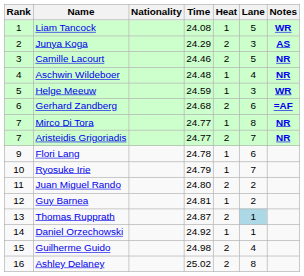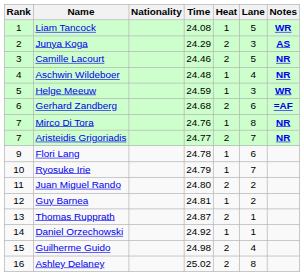 <table class="wikitable sortable" style="text-align:center">
 <tr>
 <th>Rank</th>
 <th>Name</th>
 <th>Nationality</th>
 <th>Time</th>
 <th>Heat</th>
 <th>Lane</th>
 <th>Notes</th>
 </tr>
 <tr bgcolor=ccffcc>
 <td>1</td>
 <td align=left><a href='#'>Liam Tancock</a></td>
 <td align=left></td>
 <td>24.08</td>
 <td>1</td>
 <td>5</td>
 <td><strong><a href='#'>WR</a></strong></td>
 </tr>
 <tr bgcolor=ccffcc>
 <td>2</td>
 <td align=left><a href='#'>Junya Koga</a></td>
 <td align=left></td>
 <td>24.29</td>
 <td>2</td>
 <td>3</td>
 <td><strong><a href='#'>AS</a></strong></td>
 </tr>
 <tr bgcolor=ccffcc>
 <td>3</td>
 <td align=left><a href='#'>Camille Lacourt</a></td>
 <td align=left></td>
 <td>24.46</td>
 <td>2</td>
 <td>5</td>
 <td><strong><a href='#'>NR</a></strong></td>
 </tr>
 <tr bgcolor=ccffcc>
 <td>4</td>
 <td align=left><a href='#'>Aschwin Wildeboer</a></td>
 <td align=left></td>
 <td>24.48</td>
 <td>1</td>
 <td>4</td>
 <td><strong><a href='#'>NR</a></strong></td>
 </tr>
 <tr bgcolor=ccffcc>
 <td>5</td>
 <td align=left><a href='#'>Helge Meeuw</a></td>
 <td align=left></td>
 <td>24.59</td>
 <td>1</td>
 <td>3</td>
 <td><strong><a href='#'>WR</a></strong></td>
 </tr>
 <tr bgcolor=ccffcc>
 <td>6</td>
 <td align=left><a href='#'>Gerhard Zandberg</a></td>
 <td align=left></td>
 <td>24.68</td>
 <td>2</td>
 <td>6</td>
 <td><strong><a href='#'>=AF</a></strong></td>
 </tr>
 <tr bgcolor=ccffcc>
 <td>7</td>
 <td align=left><a href='#'>Mirco Di Tora</a></td>
 <td align=left></td>
-<td>24.77</td>
+<td>24.76</td>
 <td>1</td>
 <td>8</td>
 <td><strong><a href='#'>NR</a></strong></td>
 </tr>
 <tr bgcolor=ccffcc>
 <td>7</td>
 <td align=left><a href='#'>Aristeidis Grigoriadis</a></td>
 <td align=left></td>
 <td>24.77</td>
 <td>2</td>
 <td>7</td>
 <td><strong><a href='#'>NR</a></strong></td>
 </tr>
 <tr>
 <td>9</td>
 <td align=left><a href='#'>Flori Lang</a></td>
 <td align=left></td>
 <td>24.78</td>
 <td>1</td>
 <td>6</td>
 <td></td>
 </tr>
 <tr>
 <td>10</td>
 <td align=left><a href='#'>Ryosuke Irie</a></td>
 <td align=left></td>
 <td>24.79</td>
 <td>1</td>
 <td>7</td>
 <td></td>
 </tr>
 <tr>
 <td>11</td>
 <td align=left><a href='#'>Juan Miguel Rando</a></td>
 <td align=left></td>
 <td>24.80</td>
 <td>2</td>
 <td>2</td>
 <td></td>
 </tr>
 <tr>
 <td>12</td>
 <td align=left><a href='#'>Guy Barnea</a></td>
 <td align=left></td>
 <td>24.81</td>
 <td>1</td>
 <td>2</td>
 <td></td>
 </tr>
 <tr>
 <td>13</td>
 <td align=left><a href='#'>Thomas Rupprath</a></td>
 <td align=left></td>
 <td>24.87</td>
 <td>2</td>
-<td style="background: lightblue;">1</td>
+<td>1</td>
 <td></td>
 </tr>
 <tr>
 <td>14</td>
 <td align=left><a href='#'>Daniel Orzechowski</a></td>
 <td align=left></td>
 <td>24.92</td>
 <td>1</td>
 <td>1</td>
 <td></td>
 </tr>
 <tr>
 <td>15</td>
 <td align=left><a href='#'>Guilherme Guido</a></td>
 <td align=left></td>
 <td>24.98</td>
 <td>2</td>
 <td>4</td>
 <td></td>
 </tr>
 <tr>
 <td>16</td>
 <td align=left><a href='#'>Ashley Delaney</a></td>
 <td align=left></td>
 <td>25.02</td>
 <td>2</td>
 <td>8</td>
 <td></td>
 </tr>
 </table>
